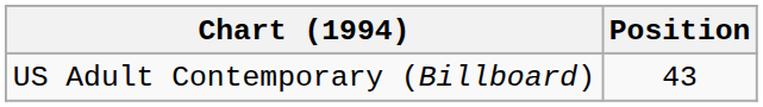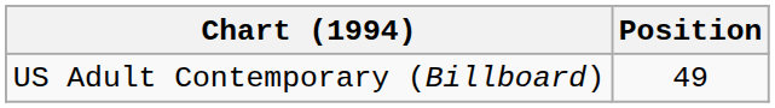 <table class="wikitable">
 <tr>
 <th>Chart (1994)</th>
 <th>Position</th>
 </tr>
 <tr>
 <td>US Adult Contemporary (<em>Billboard</em>)</td>
-<td align="center">43</td>
+<td align="center">49</td>
 </tr>
 </table>
